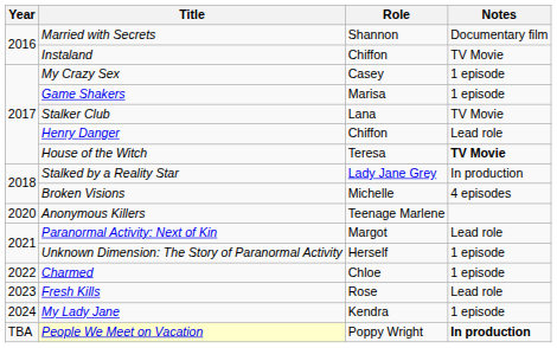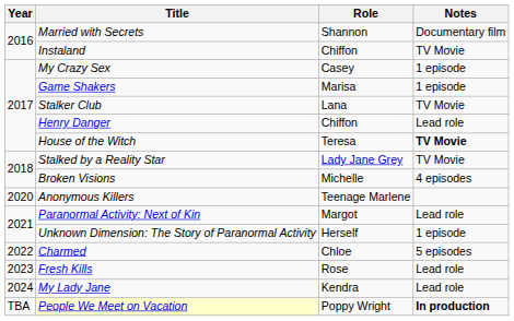 <table class="wikitable sortable">
 <tr>
 <th>Year</th>
 <th>Title</th>
 <th>Role</th>
 <th class="unsortable">Notes</th>
 </tr>
 <tr>
 <td rowspan="2">2016</td>
 <td><em>Married with Secrets</em></td>
 <td>Shannon</td>
 <td>Documentary film</td>
 </tr>
 <tr>
 <td><em>Instaland</em></td>
 <td>Chiffon</td>
 <td>TV Movie</td>
 </tr>
 <tr>
 <td rowspan="5">2017</td>
 <td><em>My Crazy Sex</em></td>
 <td>Casey</td>
 <td>1 episode</td>
 </tr>
 <tr>
 <td><em><a href='#'>Game Shakers</a></em></td>
 <td>Marisa</td>
 <td>1 episode</td>
 </tr>
 <tr>
 <td><em>Stalker Club</em></td>
 <td>Lana</td>
 <td>TV Movie</td>
 </tr>
 <tr>
 <td><em><a href='#'>Henry Danger</a></em></td>
 <td>Chiffon</td>
 <td>Lead role</td>
 </tr>
 <tr>
 <td><em>House of the Witch</em></td>
 <td>Teresa</td>
 <td><strong>TV Movie</strong></td>
 </tr>
 <tr>
 <td rowspan="2">2018</td>
 <td><em>Stalked by a Reality Star</em></td>
 <td><a href='#'>Lady Jane Grey</a></td>
-<td>In production</td>
+<td>TV Movie</td>
 </tr>
 <tr>
 <td><em>Broken Visions</em></td>
 <td>Michelle</td>
 <td>4 episodes</td>
 </tr>
 <tr>
 <td>2020</td>
 <td><em>Anonymous Killers</em></td>
 <td>Teenage Marlene</td>
 <td></td>
 </tr>
 <tr>
 <td rowspan="2">2021</td>
 <td><em><a href='#'>Paranormal Activity: Next of Kin</a></em></td>
 <td>Margot</td>
 <td>Lead role</td>
 </tr>
 <tr>
 <td><em>Unknown Dimension: The Story of Paranormal Activity</em></td>
 <td>Herself</td>
 <td>1 episode</td>
 </tr>
 <tr>
 <td>2022</td>
 <td><em><a href='#'>Charmed</a></em></td>
 <td>Chloe</td>
-<td>1 episode</td>
+<td>5 episodes</td>
 </tr>
 <tr>
 <td>2023</td>
 <td><em><a href='#'>Fresh Kills</a></em></td>
 <td>Rose</td>
 <td>Lead role</td>
 </tr>
 <tr>
 <td>2024</td>
 <td><em><a href='#'>My Lady Jane</a></em></td>
 <td>Kendra</td>
-<td>1 episode</td>
+<td>Lead role</td>
 </tr>
 <tr>
 <td>TBA</td>
 <td style="background:#FFFFCC;"><em><a href='#'>People We Meet on Vacation</a></em></td>
 <td>Poppy Wright</td>
 <td><strong>In production</strong></td>
 </tr>
 </table>
